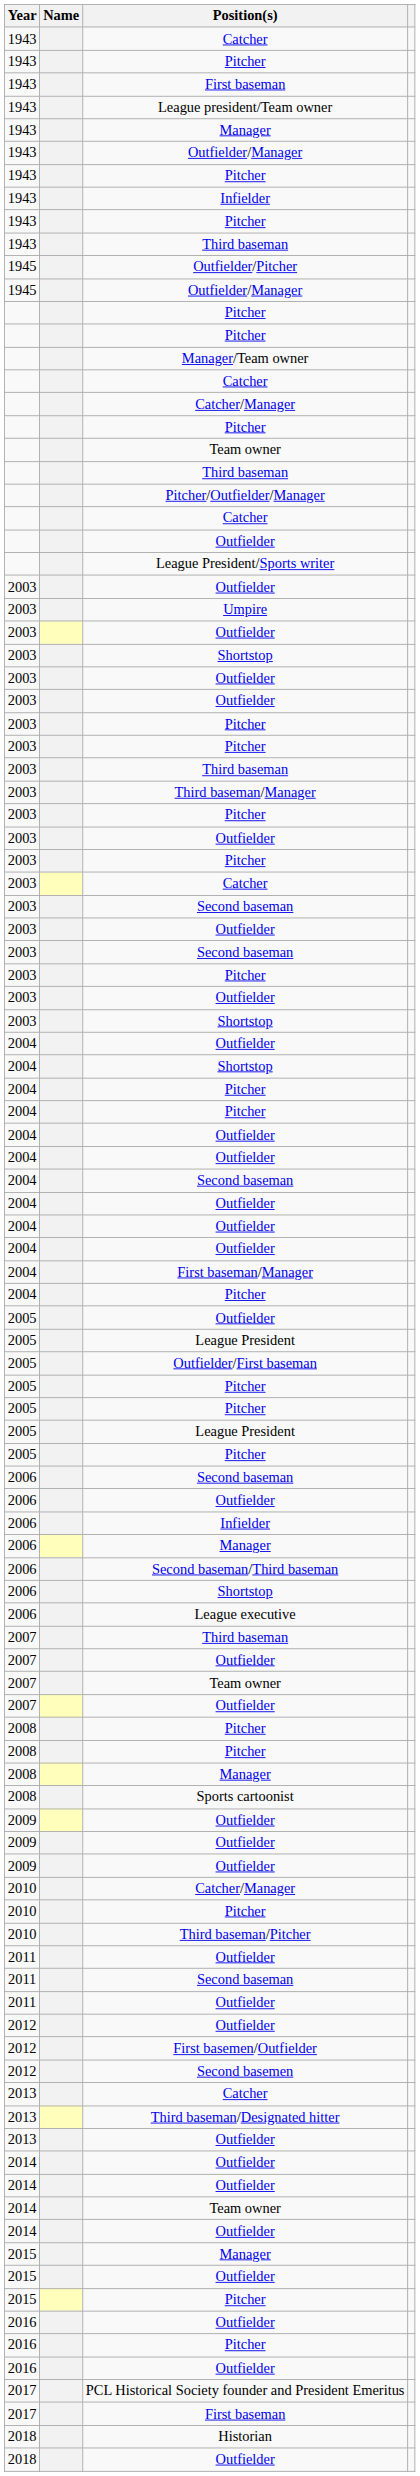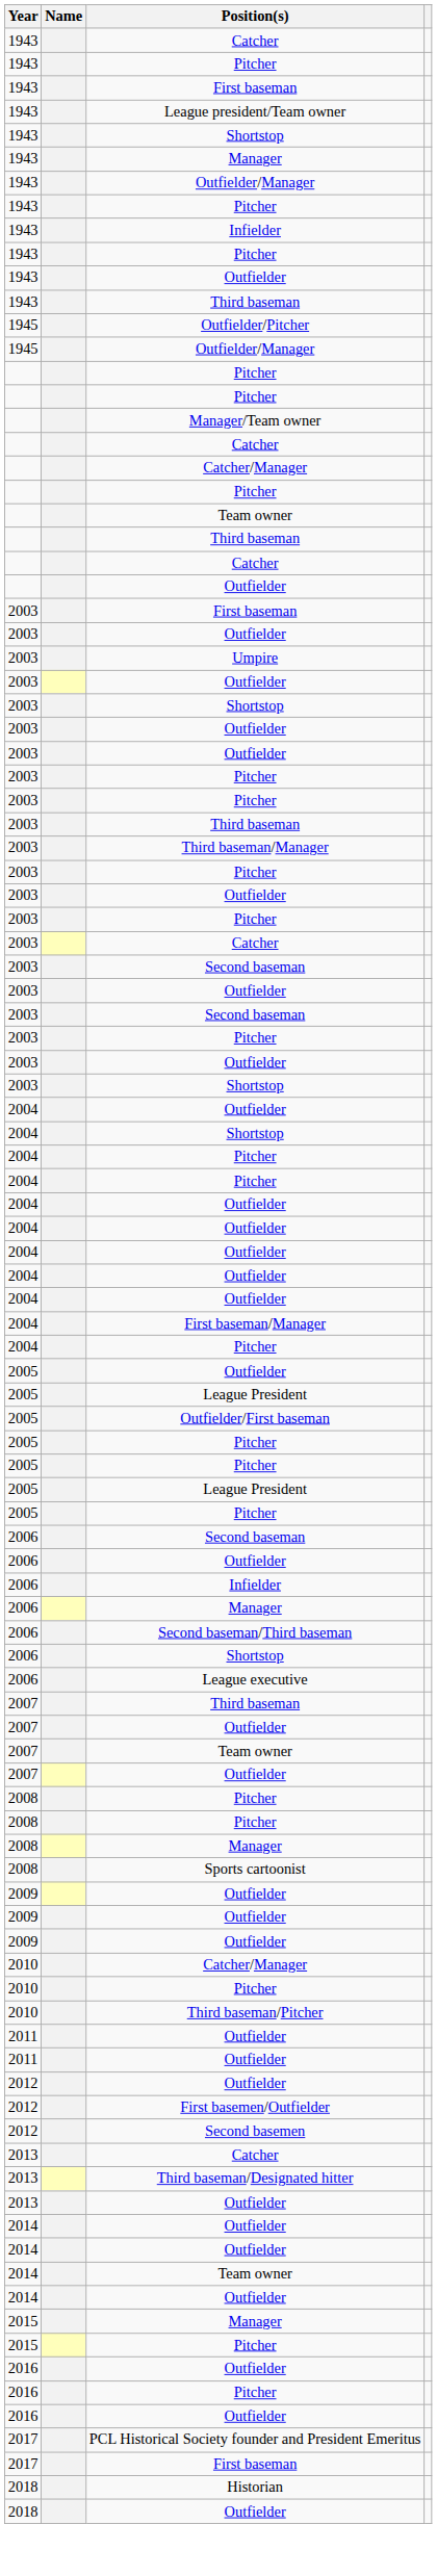 <table class="wikitable sortable plainrowheaders" style="text-align:center">
 <tr>
 <th scope="col">Year</th>
 <th scope="col">Name</th>
 <th scope="col">Position(s)</th>
 <th scope="col" class="unsortable"></th>
 </tr>
 <tr>
 <td>1943</td>
 <th scope="row" style="text-align:center"></th>
 <td><a href='#'>Catcher</a></td>
 <td></td>
 </tr>
 <tr>
 <td>1943</td>
 <th scope="row" style="text-align:center"></th>
 <td><a href='#'>Pitcher</a></td>
 <td></td>
 </tr>
 <tr>
 <td>1943</td>
 <th scope="row" style="text-align:center"></th>
 <td><a href='#'>First baseman</a></td>
 <td></td>
 </tr>
 <tr>
 <td>1943</td>
 <th scope="row" style="text-align:center"></th>
 <td>League president/Team owner</td>
 <td></td>
 </tr>
 <tr>
 <td>1943</td>
 <th scope="row" style="text-align:center"></th>
+<td><a href='#'>Shortstop</a></td>
+<td></td>
+</tr>
+<tr>
+<td>1943</td>
+<th scope="row" style="text-align:center"></th>
 <td><a href='#'>Manager</a></td>
 <td></td>
 </tr>
 <tr>
 <td>1943</td>
 <th scope="row" style="text-align:center"></th>
 <td><a href='#'>Outfielder</a>/<a href='#'>Manager</a></td>
 <td></td>
 </tr>
 <tr>
 <td>1943</td>
 <th scope="row" style="text-align:center"></th>
 <td><a href='#'>Pitcher</a></td>
 <td></td>
 </tr>
 <tr>
 <td>1943</td>
 <th scope="row" style="text-align:center"></th>
 <td><a href='#'>Infielder</a></td>
 <td></td>
 </tr>
 <tr>
 <td>1943</td>
 <th scope="row" style="text-align:center"></th>
 <td><a href='#'>Pitcher</a></td>
+<td></td>
+</tr>
+<tr>
+<td>1943</td>
+<th scope="row" style="text-align:center"></th>
+<td><a href='#'>Outfielder</a></td>
 <td></td>
 </tr>
 <tr>
 <td>1943</td>
 <th scope="row" style="text-align:center"></th>
 <td><a href='#'>Third baseman</a></td>
 <td></td>
 </tr>
 <tr>
 <td>1945</td>
 <th scope="row" style="text-align:center"></th>
 <td><a href='#'>Outfielder</a>/<a href='#'>Pitcher</a></td>
 <td></td>
 </tr>
 <tr>
 <td>1945</td>
 <th scope="row" style="text-align:center"></th>
 <td><a href='#'>Outfielder</a>/<a href='#'>Manager</a></td>
 <td></td>
 </tr>
 <tr>
 <td></td>
 <th scope="row" style="text-align:center"></th>
 <td><a href='#'>Pitcher</a></td>
 <td></td>
 </tr>
 <tr>
 <td></td>
 <th scope="row" style="text-align:center"></th>
 <td><a href='#'>Pitcher</a></td>
 <td></td>
 </tr>
 <tr>
 <td></td>
 <th scope="row" style="text-align:center"></th>
 <td><a href='#'>Manager</a>/Team owner</td>
 <td></td>
 </tr>
 <tr>
 <td></td>
 <th scope="row" style="text-align:center"></th>
 <td><a href='#'>Catcher</a></td>
 <td></td>
 </tr>
 <tr>
 <td></td>
 <th scope="row" style="text-align:center"></th>
 <td><a href='#'>Catcher</a>/<a href='#'>Manager</a></td>
 <td></td>
 </tr>
 <tr>
 <td></td>
 <th scope="row" style="text-align:center"></th>
 <td><a href='#'>Pitcher</a></td>
 <td></td>
 </tr>
 <tr>
 <td></td>
 <th scope="row" style="text-align:center"></th>
 <td>Team owner</td>
 <td></td>
 </tr>
 <tr>
 <td></td>
 <th scope="row" style="text-align:center"></th>
 <td><a href='#'>Third baseman</a></td>
 <td></td>
 </tr>
 <tr>
 <td></td>
 <th scope="row" style="text-align:center"></th>
-<td><a href='#'>Pitcher</a>/<a href='#'>Outfielder</a>/<a href='#'>Manager</a></td>
-<td></td>
-</tr>
-<tr>
-<td></td>
-<th scope="row" style="text-align:center"></th>
 <td><a href='#'>Catcher</a></td>
 <td></td>
 </tr>
 <tr>
 <td></td>
 <th scope="row" style="text-align:center"></th>
 <td><a href='#'>Outfielder</a></td>
 <td></td>
 </tr>
 <tr>
-<td></td>
+<td>2003</td>
 <th scope="row" style="text-align:center"></th>
-<td>League President/<a href='#'>Sports writer</a></td>
+<td><a href='#'>First baseman</a></td>
 <td></td>
 </tr>
 <tr>
 <td>2003</td>
 <th scope="row" style="text-align:center"></th>
 <td><a href='#'>Outfielder</a></td>
 <td></td>
 </tr>
 <tr>
 <td>2003</td>
 <th scope="row" style="text-align:center"></th>
 <td><a href='#'>Umpire</a></td>
 <td></td>
 </tr>
 <tr>
 <td>2003</td>
 <th scope="row" style="text-align:center; background-color:#FFFFBB"><sup></sup></th>
 <td><a href='#'>Outfielder</a></td>
 <td></td>
 </tr>
 <tr>
 <td>2003</td>
 <th scope="row" style="text-align:center"></th>
 <td><a href='#'>Shortstop</a></td>
 <td></td>
 </tr>
 <tr>
 <td>2003</td>
 <th scope="row" style="text-align:center"></th>
 <td><a href='#'>Outfielder</a></td>
 <td></td>
 </tr>
 <tr>
 <td>2003</td>
 <th scope="row" style="text-align:center"></th>
 <td><a href='#'>Outfielder</a></td>
 <td></td>
 </tr>
 <tr>
 <td>2003</td>
 <th scope="row" style="text-align:center"></th>
 <td><a href='#'>Pitcher</a></td>
 <td></td>
 </tr>
 <tr>
 <td>2003</td>
 <th scope="row" style="text-align:center"></th>
 <td><a href='#'>Pitcher</a></td>
 <td></td>
 </tr>
 <tr>
 <td>2003</td>
 <th scope="row" style="text-align:center"></th>
 <td><a href='#'>Third baseman</a></td>
 <td></td>
 </tr>
 <tr>
 <td>2003</td>
 <th scope="row" style="text-align:center"></th>
 <td><a href='#'>Third baseman</a>/<a href='#'>Manager</a></td>
 <td></td>
 </tr>
 <tr>
 <td>2003</td>
 <th scope="row" style="text-align:center"></th>
 <td><a href='#'>Pitcher</a></td>
 <td></td>
 </tr>
 <tr>
 <td>2003</td>
 <th scope="row" style="text-align:center"></th>
 <td><a href='#'>Outfielder</a></td>
 <td></td>
 </tr>
 <tr>
 <td>2003</td>
 <th scope="row" style="text-align:center"></th>
 <td><a href='#'>Pitcher</a></td>
 <td></td>
 </tr>
 <tr>
 <td>2003</td>
 <th scope="row" style="text-align:center; background-color:#FFFFBB"><sup></sup></th>
 <td><a href='#'>Catcher</a></td>
 <td></td>
 </tr>
 <tr>
 <td>2003</td>
 <th scope="row" style="text-align:center"></th>
 <td><a href='#'>Second baseman</a></td>
 <td></td>
 </tr>
 <tr>
 <td>2003</td>
 <th scope="row" style="text-align:center"></th>
 <td><a href='#'>Outfielder</a></td>
 <td></td>
 </tr>
 <tr>
 <td>2003</td>
 <th scope="row" style="text-align:center"></th>
 <td><a href='#'>Second baseman</a></td>
 <td></td>
 </tr>
 <tr>
 <td>2003</td>
 <th scope="row" style="text-align:center"></th>
 <td><a href='#'>Pitcher</a></td>
 <td></td>
 </tr>
 <tr>
 <td>2003</td>
 <th scope="row" style="text-align:center"></th>
 <td><a href='#'>Outfielder</a></td>
 <td></td>
 </tr>
 <tr>
 <td>2003</td>
 <th scope="row" style="text-align:center"></th>
 <td><a href='#'>Shortstop</a></td>
 <td></td>
 </tr>
 <tr>
 <td>2004</td>
 <th scope="row" style="text-align:center"></th>
 <td><a href='#'>Outfielder</a></td>
 <td></td>
 </tr>
 <tr>
 <td>2004</td>
 <th scope="row" style="text-align:center"></th>
 <td><a href='#'>Shortstop</a></td>
 <td></td>
 </tr>
 <tr>
 <td>2004</td>
 <th scope="row" style="text-align:center"></th>
 <td><a href='#'>Pitcher</a></td>
 <td></td>
 </tr>
 <tr>
 <td>2004</td>
 <th scope="row" style="text-align:center"></th>
 <td><a href='#'>Pitcher</a></td>
 <td></td>
 </tr>
 <tr>
 <td>2004</td>
 <th scope="row" style="text-align:center"></th>
 <td><a href='#'>Outfielder</a></td>
 <td></td>
 </tr>
 <tr>
 <td>2004</td>
 <th scope="row" style="text-align:center"></th>
 <td><a href='#'>Outfielder</a></td>
-<td></td>
-</tr>
-<tr>
-<td>2004</td>
-<th scope="row" style="text-align:center"></th>
-<td><a href='#'>Second baseman</a></td>
 <td></td>
 </tr>
 <tr>
 <td>2004</td>
 <th scope="row" style="text-align:center"></th>
 <td><a href='#'>Outfielder</a></td>
 <td></td>
 </tr>
 <tr>
 <td>2004</td>
 <th scope="row" style="text-align:center"></th>
 <td><a href='#'>Outfielder</a></td>
 <td></td>
 </tr>
 <tr>
 <td>2004</td>
 <th scope="row" style="text-align:center"></th>
 <td><a href='#'>Outfielder</a></td>
 <td></td>
 </tr>
 <tr>
 <td>2004</td>
 <th scope="row" style="text-align:center"></th>
 <td><a href='#'>First baseman</a>/<a href='#'>Manager</a></td>
 <td></td>
 </tr>
 <tr>
 <td>2004</td>
 <th scope="row" style="text-align:center"></th>
 <td><a href='#'>Pitcher</a></td>
 <td></td>
 </tr>
 <tr>
 <td>2005</td>
 <th scope="row" style="text-align:center"></th>
 <td><a href='#'>Outfielder</a></td>
 <td></td>
 </tr>
 <tr>
 <td>2005</td>
 <th scope="row" style="text-align:center"></th>
 <td>League President</td>
 <td></td>
 </tr>
 <tr>
 <td>2005</td>
 <th scope="row" style="text-align:center"></th>
 <td><a href='#'>Outfielder</a>/<a href='#'>First baseman</a></td>
 <td></td>
 </tr>
 <tr>
 <td>2005</td>
 <th scope="row" style="text-align:center"></th>
 <td><a href='#'>Pitcher</a></td>
 <td></td>
 </tr>
 <tr>
 <td>2005</td>
 <th scope="row" style="text-align:center"></th>
 <td><a href='#'>Pitcher</a></td>
 <td></td>
 </tr>
 <tr>
 <td>2005</td>
 <th scope="row" style="text-align:center"></th>
 <td>League President</td>
 <td></td>
 </tr>
 <tr>
 <td>2005</td>
 <th scope="row" style="text-align:center"></th>
 <td><a href='#'>Pitcher</a></td>
 <td></td>
 </tr>
 <tr>
 <td>2006</td>
 <th scope="row" style="text-align:center"></th>
 <td><a href='#'>Second baseman</a></td>
 <td></td>
 </tr>
 <tr>
 <td>2006</td>
 <th scope="row" style="text-align:center"></th>
 <td><a href='#'>Outfielder</a></td>
 <td></td>
 </tr>
 <tr>
 <td>2006</td>
 <th scope="row" style="text-align:center"></th>
 <td><a href='#'>Infielder</a></td>
 <td></td>
 </tr>
 <tr>
 <td>2006</td>
 <th scope="row" style="text-align:center; background-color:#FFFFBB"><sup></sup></th>
 <td><a href='#'>Manager</a></td>
 <td></td>
 </tr>
 <tr>
 <td>2006</td>
 <th scope="row" style="text-align:center"></th>
 <td><a href='#'>Second baseman</a>/<a href='#'>Third baseman</a></td>
 <td></td>
 </tr>
 <tr>
 <td>2006</td>
 <th scope="row" style="text-align:center"></th>
 <td><a href='#'>Shortstop</a></td>
 <td></td>
 </tr>
 <tr>
 <td>2006</td>
 <th scope="row" style="text-align:center"></th>
 <td>League executive</td>
 <td></td>
 </tr>
 <tr>
 <td>2007</td>
 <th scope="row" style="text-align:center"></th>
 <td><a href='#'>Third baseman</a></td>
 <td></td>
 </tr>
 <tr>
 <td>2007</td>
 <th scope="row" style="text-align:center"></th>
 <td><a href='#'>Outfielder</a></td>
 <td></td>
 </tr>
 <tr>
 <td>2007</td>
 <th scope="row" style="text-align:center"></th>
 <td>Team owner</td>
 <td></td>
 </tr>
 <tr>
 <td>2007</td>
 <th scope="row" style="text-align:center; background-color:#FFFFBB"><sup></sup></th>
 <td><a href='#'>Outfielder</a></td>
 <td></td>
 </tr>
 <tr>
 <td>2008</td>
 <th scope="row" style="text-align:center"></th>
 <td><a href='#'>Pitcher</a></td>
 <td></td>
 </tr>
 <tr>
 <td>2008</td>
 <th scope="row" style="text-align:center"></th>
 <td><a href='#'>Pitcher</a></td>
 <td></td>
 </tr>
 <tr>
 <td>2008</td>
 <th scope="row" style="text-align:center; background-color:#FFFFBB"><sup></sup></th>
 <td><a href='#'>Manager</a></td>
 <td></td>
 </tr>
 <tr>
 <td>2008</td>
 <th scope="row" style="text-align:center"></th>
 <td>Sports cartoonist</td>
 <td></td>
 </tr>
 <tr>
 <td>2009</td>
 <th scope="row" style="text-align:center; background-color:#FFFFBB"><sup></sup></th>
 <td><a href='#'>Outfielder</a></td>
 <td></td>
 </tr>
 <tr>
 <td>2009</td>
 <th scope="row" style="text-align:center"></th>
 <td><a href='#'>Outfielder</a></td>
 <td></td>
 </tr>
 <tr>
 <td>2009</td>
 <th scope="row" style="text-align:center"></th>
 <td><a href='#'>Outfielder</a></td>
 <td></td>
 </tr>
 <tr>
 <td>2010</td>
 <th scope="row" style="text-align:center"></th>
 <td><a href='#'>Catcher</a>/<a href='#'>Manager</a></td>
 <td></td>
 </tr>
 <tr>
 <td>2010</td>
 <th scope="row" style="text-align:center"></th>
 <td><a href='#'>Pitcher</a></td>
 <td></td>
 </tr>
 <tr>
 <td>2010</td>
 <th scope="row" style="text-align:center"></th>
 <td><a href='#'>Third baseman</a>/<a href='#'>Pitcher</a></td>
 <td></td>
 </tr>
 <tr>
 <td>2011</td>
 <th scope="row" style="text-align:center"></th>
 <td><a href='#'>Outfielder</a></td>
 <td></td>
 </tr>
 <tr>
 <td>2011</td>
 <th scope="row" style="text-align:center"></th>
-<td><a href='#'>Second baseman</a></td>
-<td></td>
-</tr>
-<tr>
-<td>2011</td>
-<th scope="row" style="text-align:center"></th>
 <td><a href='#'>Outfielder</a></td>
 <td></td>
 </tr>
 <tr>
 <td>2012</td>
 <th scope="row" style="text-align:center"></th>
 <td><a href='#'>Outfielder</a></td>
 <td></td>
 </tr>
 <tr>
 <td>2012</td>
 <th scope="row" style="text-align:center"></th>
 <td><a href='#'>First basemen</a>/<a href='#'>Outfielder</a></td>
 <td></td>
 </tr>
 <tr>
 <td>2012</td>
 <th scope="row" style="text-align:center"></th>
 <td><a href='#'>Second basemen</a></td>
 <td></td>
 </tr>
 <tr>
 <td>2013</td>
 <th scope="row" style="text-align:center"></th>
 <td><a href='#'>Catcher</a></td>
 <td></td>
 </tr>
 <tr>
 <td>2013</td>
 <th scope="row" style="text-align:center; background-color:#FFFFBB"><sup></sup></th>
 <td><a href='#'>Third baseman</a>/<a href='#'>Designated hitter</a></td>
 <td></td>
 </tr>
 <tr>
 <td>2013</td>
 <th scope="row" style="text-align:center"></th>
 <td><a href='#'>Outfielder</a></td>
 <td></td>
 </tr>
 <tr>
 <td>2014</td>
 <th scope="row" style="text-align:center"></th>
 <td><a href='#'>Outfielder</a></td>
 <td></td>
 </tr>
 <tr>
 <td>2014</td>
 <th scope="row" style="text-align:center"></th>
 <td><a href='#'>Outfielder</a></td>
 <td></td>
 </tr>
 <tr>
 <td>2014</td>
 <th scope="row" style="text-align:center"></th>
 <td>Team owner</td>
 <td></td>
 </tr>
 <tr>
 <td>2014</td>
 <th scope="row" style="text-align:center"></th>
 <td><a href='#'>Outfielder</a></td>
 <td></td>
 </tr>
 <tr>
 <td>2015</td>
 <th scope="row" style="text-align:center"></th>
 <td><a href='#'>Manager</a></td>
 <td></td>
 </tr>
 <tr>
 <td>2015</td>
-<th scope="row" style="text-align:center"></th>
-<td><a href='#'>Outfielder</a></td>
-<td></td>
-</tr>
-<tr>
-<td>2015</td>
 <th scope="row" style="text-align:center; background-color:#FFFFBB"><sup></sup></th>
 <td><a href='#'>Pitcher</a></td>
 <td></td>
 </tr>
 <tr>
 <td>2016</td>
 <th scope="row" style="text-align:center"></th>
 <td><a href='#'>Outfielder</a></td>
 <td></td>
 </tr>
 <tr>
 <td>2016</td>
 <th scope="row" style="text-align:center"></th>
 <td><a href='#'>Pitcher</a></td>
 <td></td>
 </tr>
 <tr>
 <td>2016</td>
 <th scope="row" style="text-align:center"></th>
 <td><a href='#'>Outfielder</a></td>
 <td></td>
 </tr>
 <tr>
 <td>2017</td>
 <th scope="row" style="text-align:center"></th>
 <td>PCL Historical Society founder and President Emeritus</td>
 <td></td>
 </tr>
 <tr>
 <td>2017</td>
 <th scope="row" style="text-align:center"></th>
 <td><a href='#'>First baseman</a></td>
 <td></td>
 </tr>
 <tr>
 <td>2018</td>
 <th scope="row" style="text-align:center"></th>
 <td>Historian</td>
 <td></td>
 </tr>
 <tr>
 <td>2018</td>
 <th scope="row" style="text-align:center"></th>
 <td><a href='#'>Outfielder</a></td>
 <td></td>
 </tr>
 </table>
